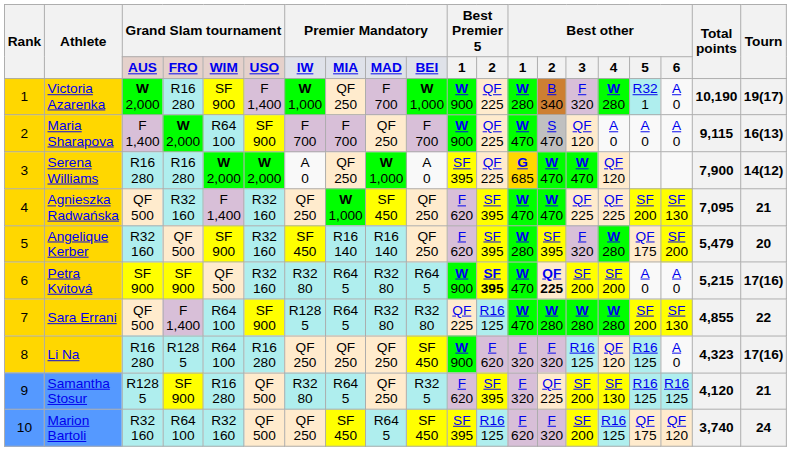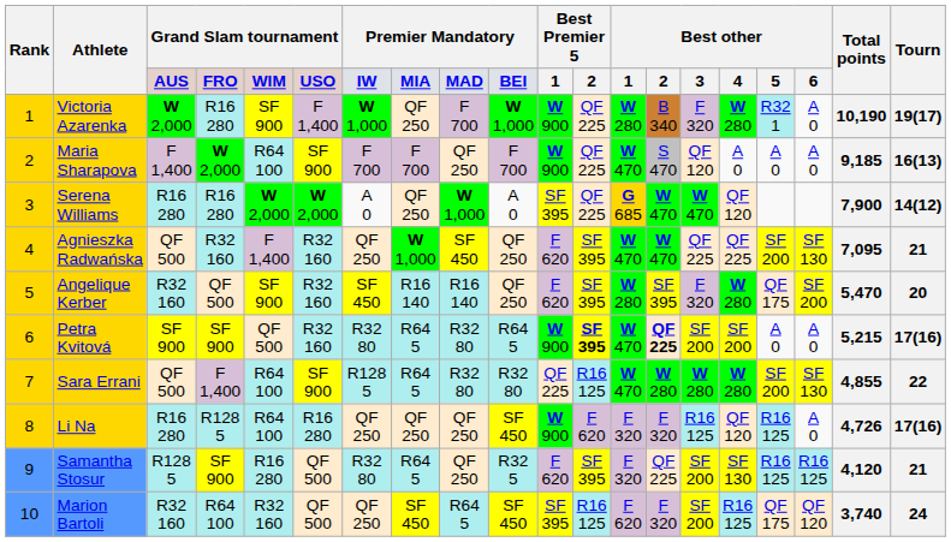 <table class=wikitable style=font-size:90%;text-align:center>
 <tr>
 <th rowspan=2>Rank</th>
 <th rowspan=2>Athlete</th>
 <th colspan=4>Grand Slam tournament</th>
 <th colspan=4>Premier Mandatory</th>
 <th colspan=2>Best Premier 5</th>
 <th colspan=6>Best other</th>
 <th rowspan=2>Total points</th>
 <th rowspan=2>Tourn</th>
 </tr>
 <tr>
 <td bgcolor=#e5d1cb><strong><a href='#'>AUS</a></strong></td>
 <td bgcolor=#e5d1cb><strong><a href='#'>FRO</a></strong></td>
 <td bgcolor=#e5d1cb><strong><a href='#'>WIM</a></strong></td>
 <td bgcolor=#e5d1cb><strong><a href='#'>USO</a></strong></td>
 <td bgcolor=#dfe2e9><strong><a href='#'>IW</a></strong></td>
 <td bgcolor=#dfe2e9><strong><a href='#'>MIA</a></strong></td>
 <td bgcolor=#dfe2e9><strong><a href='#'>MAD</a></strong></td>
 <td bgcolor=#dfe2e9><strong><a href='#'>BEI</a></strong></td>
 <th width=30>1</th>
 <th width=30>2</th>
 <th width=30>1</th>
 <th width=30>2</th>
 <th width=30>3</th>
 <th width=30>4</th>
 <th width=30>5</th>
 <th width=30>6</th>
 </tr>
 <tr>
 <td bgcolor=gold>1</td>
 <td align=left bgcolor=gold> <a href='#'>Victoria Azarenka</a></td>
 <td bgcolor=lime> <strong>W</strong><br>2,000</td>
 <td bgcolor=#afeeee> R16<br>280</td>
 <td bgcolor=#FFFF00>SF<br>900</td>
 <td bgcolor=#D8BFD8>F<br>1,400</td>
 <td bgcolor=lime> <strong>W</strong><br>1,000</td>
 <td bgcolor=#ffebcd> QF<br>250</td>
 <td bgcolor=#D8BFD8> F<br>700</td>
 <td bgcolor=lime> <strong>W</strong><br>1,000</td>
 <td bgcolor=lime><strong><a href='#'>W</a></strong><br>900</td>
 <td bgcolor=#ffebcd><a href='#'>QF</a><br>225</td>
 <td bgcolor=lime><strong><a href='#'>W</a></strong><br>280</td>
 <td bgcolor=cd7f32><a href='#'>B</a><br>340</td>
 <td bgcolor=#D8BFD8><a href='#'>F</a><br>320</td>
 <td bgcolor=lime><strong><a href='#'>W</a></strong><br>280</td>
 <td bgcolor=#AFEEEE><a href='#'>R32</a><br>1</td>
 <td><a href='#'>A</a><br>0</td>
 <th>10,190</th>
 <th>19(17)</th>
 </tr>
 <tr>
 <td bgcolor=gold>2</td>
 <td align=left bgcolor=gold> <a href='#'>Maria Sharapova</a></td>
 <td bgcolor=#D8BFD8> F<br>1,400</td>
 <td bgcolor=lime> <strong>W</strong><br>2,000</td>
 <td bgcolor=#AFEEEE>R64<br>100</td>
 <td bgcolor=#FFFF00>SF<br>900</td>
 <td bgcolor=#D8BFD8> F<br>700</td>
 <td bgcolor=#D8BFD8> F<br>700</td>
 <td bgcolor=#ffebcd> QF<br>250</td>
 <td bgcolor=#D8BFD8> F<br>700</td>
 <td bgcolor=lime><strong><a href='#'>W</a></strong><br>900</td>
 <td bgcolor=#ffebcd><a href='#'>QF</a><br>225</td>
 <td bgcolor=lime><strong><a href='#'>W</a></strong><br>470</td>
 <td bgcolor=silver><a href='#'>S</a><br>470</td>
 <td bgcolor=#ffebcd><a href='#'>QF</a><br>120</td>
 <td><a href='#'>A</a><br>0</td>
 <td><a href='#'>A</a><br>0</td>
 <td><a href='#'>A</a><br>0</td>
-<th>9,115</th>
+<th>9,185</th>
 <th>16(13)</th>
 </tr>
 <tr>
 <td bgcolor=gold>3</td>
 <td align=left bgcolor=gold> <a href='#'>Serena Williams</a></td>
 <td bgcolor=#afeeee> R16<br>280</td>
 <td bgcolor=#AFEEEE> R16<br>280</td>
 <td bgcolor=lime><strong>W</strong><br>2,000</td>
 <td bgcolor=lime><strong>W</strong><br>2,000</td>
 <td> A<br>0</td>
 <td bgcolor=#ffebcd> QF<br>250</td>
 <td bgcolor=lime> <strong>W</strong><br>1,000</td>
 <td> A<br>0</td>
 <td bgcolor=#FFFF00><a href='#'>SF</a><br>395</td>
 <td bgcolor=#ffebcd><a href='#'>QF</a><br>225</td>
 <td bgcolor=gold><strong><a href='#'>G</a></strong><br>685</td>
 <td bgcolor=lime><strong><a href='#'>W</a></strong><br>470</td>
 <td bgcolor=lime><strong><a href='#'>W</a></strong><br>470</td>
 <td bgcolor=#ffebcd><a href='#'>QF</a><br>120</td>
 <td></td>
 <td></td>
 <th>7,900</th>
 <th>14(12)</th>
 </tr>
 <tr>
 <td bgcolor=gold>4</td>
 <td align=left bgcolor=gold> <a href='#'>Agnieszka Radwańska</a></td>
 <td bgcolor=#ffebcd> QF<br>500</td>
 <td bgcolor=#afeeee> R32<br>160</td>
 <td bgcolor=#D8BFD8>F<br>1,400</td>
 <td bgcolor=#AFEEEE>R32<br>160</td>
 <td bgcolor=#ffebcd> QF<br>250</td>
 <td bgcolor=lime> <strong>W</strong><br>1,000</td>
 <td bgcolor=#FFFF00> SF<br>450</td>
 <td bgcolor=#ffebcd> QF<br>250</td>
 <td bgcolor=#D8BFD8><a href='#'>F</a><br>620</td>
 <td bgcolor=#FFFF00><a href='#'>SF</a><br>395</td>
 <td bgcolor=lime><strong><a href='#'>W</a></strong><br>470</td>
 <td bgcolor=lime><strong><a href='#'>W</a></strong><br>470</td>
 <td bgcolor=#ffebcd><a href='#'>QF</a><br>225</td>
 <td bgcolor=#ffebcd><a href='#'>QF</a><br>225</td>
 <td bgcolor=#FFFF00><a href='#'>SF</a><br>200</td>
 <td bgcolor=#FFFF00><a href='#'>SF</a><br>130</td>
 <th>7,095</th>
 <th>21</th>
 </tr>
 <tr>
 <td bgcolor=gold>5</td>
 <td align=left bgcolor=gold> <a href='#'>Angelique Kerber</a></td>
 <td bgcolor=#afeeee> R32<br>160</td>
 <td bgcolor=#ffebcd> QF<br>500</td>
 <td bgcolor=#FFFF00>SF<br>900</td>
 <td bgcolor=#AFEEEE>R32<br>160</td>
 <td bgcolor=#FFFF00> SF<br>450</td>
 <td bgcolor=#AFEEEE> R16<br>140</td>
 <td bgcolor=#afeeee> R16<br>140</td>
 <td bgcolor=#ffebcd> QF<br>250</td>
 <td bgcolor=#D8BFD8><a href='#'>F</a><br>620</td>
 <td bgcolor=#FFFF00><a href='#'>SF</a><br>395</td>
 <td bgcolor=lime><strong><a href='#'>W</a></strong><br>280</td>
 <td bgcolor=#FFFF00><a href='#'>SF</a><br>395</td>
 <td bgcolor=#D8BFD8><a href='#'>F</a><br>320</td>
 <td bgcolor=lime><strong><a href='#'>W</a></strong><br>280</td>
 <td bgcolor=#ffebcd><a href='#'>QF</a><br>175</td>
 <td bgcolor=#FFFF00><a href='#'>SF</a><br>200</td>
-<th>5,479</th>
+<th>5,470</th>
 <th>20</th>
 </tr>
 <tr>
 <td bgcolor=gold>6</td>
 <td align=left bgcolor=gold> <a href='#'>Petra Kvitová</a></td>
 <td bgcolor=#FFFF00> SF<br>900</td>
 <td bgcolor=#FFFF00> SF<br>900</td>
 <td bgcolor=#ffebcd>QF<br>500</td>
 <td bgcolor=#AFEEEE>R32<br>160</td>
 <td bgcolor=#afeeee> R32<br>80</td>
 <td bgcolor=#afeeee> R64<br>5</td>
 <td bgcolor=#afeeee> R32<br>80</td>
 <td bgcolor=#afeeee> R64<br>5</td>
 <td bgcolor=lime><strong><a href='#'>W</a></strong><br>900</td>
 <td bgcolor=#FFFF00><strong><a href='#'>SF</a><br>395</strong></td>
 <td bgcolor=lime><strong><a href='#'>W</a></strong><br>470</td>
 <td bgcolor=#ffebcd><strong><a href='#'>QF</a><br>225</strong></td>
 <td bgcolor=#FFFF00><a href='#'>SF</a><br>200</td>
 <td bgcolor=#FFFF00><a href='#'>SF</a><br>200</td>
 <td><a href='#'>A</a><br>0</td>
 <td><a href='#'>A</a><br>0</td>
 <th>5,215</th>
 <th>17(16)</th>
 </tr>
 <tr>
 <td bgcolor=gold>7</td>
 <td align=left bgcolor=gold> <a href='#'>Sara Errani</a></td>
 <td bgcolor=#FFEBCD> QF<br>500</td>
 <td bgcolor=#D8BFD8> F<br>1,400</td>
 <td bgcolor=#AFEEEE>R64<br>100</td>
 <td bgcolor=#FFFF00>SF<br>900</td>
 <td bgcolor=#AFEEEE> R128<br>5</td>
 <td bgcolor=#AFEEEE> R64<br>5</td>
 <td bgcolor=#AFEEEE> R32<br>80</td>
 <td bgcolor=#afeeee> R32<br>80</td>
 <td bgcolor=#ffebcd><a href='#'>QF</a><br>225</td>
 <td bgcolor=#AFEEEE><a href='#'>R16</a><br>125</td>
 <td bgcolor=lime><strong><a href='#'>W</a></strong><br>470</td>
 <td bgcolor=lime><strong><a href='#'>W</a></strong><br>280</td>
 <td bgcolor=lime><strong><a href='#'>W</a></strong><br>280</td>
 <td bgcolor=lime><strong><a href='#'>W</a></strong><br>280</td>
 <td bgcolor=#FFFF00><a href='#'>SF</a><br>200</td>
 <td bgcolor=#FFFF00><a href='#'>SF</a><br>130</td>
 <th>4,855</th>
 <th>22</th>
 </tr>
 <tr>
 <td bgcolor=gold>8</td>
 <td align=left bgcolor=gold> <a href='#'>Li Na</a></td>
 <td bgcolor=#AFEEEE> R16<br>280</td>
 <td bgcolor=#afeeee> R128<br>5</td>
 <td bgcolor=#AFEEEE>R64<br>100</td>
 <td bgcolor=#AFEEEE>R16<br>280</td>
 <td bgcolor=#FFEBCD> QF<br>250</td>
 <td bgcolor=#FFEBCD> QF<br>250</td>
 <td bgcolor=#FFEBCD> QF<br>250</td>
 <td bgcolor=#FFFF00> SF<br>450</td>
 <td bgcolor=lime><strong><a href='#'>W</a></strong><br>900</td>
 <td bgcolor=#D8BFD8><a href='#'>F</a><br>620</td>
 <td bgcolor=#D8BFD8><a href='#'>F</a><br>320</td>
 <td bgcolor=#D8BFD8><a href='#'>F</a><br>320</td>
 <td bgcolor=#afeeee><a href='#'>R16</a><br>125</td>
 <td bgcolor=#ffebcd><a href='#'>QF</a><br>120</td>
 <td bgcolor=#afeeee><a href='#'>R16</a><br>125</td>
 <td><a href='#'>A</a><br>0</td>
-<th>4,323</th>
+<th>4,726</th>
 <th>17(16)</th>
 </tr>
 <tr>
 <td style="background:#59f;">9</td>
 <td align=left style="background:#59f;"> <a href='#'>Samantha Stosur</a></td>
 <td bgcolor=#AFEEEE> R128<br>5</td>
 <td bgcolor=#FFFF00> SF<br>900</td>
 <td bgcolor=#afeeee>R16<br>280</td>
 <td bgcolor=#FFEBCD>QF<br>500</td>
 <td bgcolor=#AFEEEE> R32<br>80</td>
 <td bgcolor=#afeeee> R64<br>5</td>
 <td bgcolor=#FFEBCD> QF<br>250</td>
 <td bgcolor=#afeeee> R32<br>5</td>
 <td bgcolor=#D8BFD8><a href='#'>F</a><br>620</td>
 <td bgcolor=#FFFF00><a href='#'>SF</a><br>395</td>
 <td bgcolor=#D8BFD8><a href='#'>F</a><br>320</td>
 <td bgcolor=#FFEBCD><a href='#'>QF</a><br>225</td>
 <td bgcolor=#FFFF00><a href='#'>SF</a><br>200</td>
 <td bgcolor=#FFFF00><a href='#'>SF</a><br>130</td>
 <td bgcolor=#AFEEEE><a href='#'>R16</a><br>125</td>
 <td bgcolor=#AFEEEE><a href='#'>R16</a><br>125</td>
 <th>4,120</th>
 <th>21</th>
 </tr>
 <tr>
 <td style="background:#59f;">10</td>
 <td align=left style="background:#59f;"> <a href='#'>Marion Bartoli</a></td>
 <td bgcolor=#AFEEEE> R32<br>160</td>
 <td bgcolor=#AFEEEE> R64<br>100</td>
 <td bgcolor=#AFEEEE>R32<br>160</td>
 <td bgcolor=#FFEBCD>QF<br>500</td>
 <td bgcolor=#FFEBCD> QF<br>250</td>
 <td bgcolor=#FFFF00> SF<br>450</td>
 <td bgcolor=#AFEEEE> R64<br>5</td>
 <td bgcolor=#FFFFOO> SF<br>450</td>
 <td bgcolor=#FFFFOO><a href='#'>SF</a><br>395</td>
 <td bgcolor=#AFEEEE><a href='#'>R16</a><br>125</td>
 <td bgcolor=#D8BFD8><a href='#'>F</a><br>620</td>
 <td bgcolor=#D8BFD8><a href='#'>F</a><br>320</td>
 <td bgcolor=#FFFF00><a href='#'>SF</a><br>200</td>
 <td bgcolor=#AFEEEE><a href='#'>R16</a><br>125</td>
 <td bgcolor=#ffebcd><a href='#'>QF</a><br>175</td>
 <td bgcolor=#FFEBCD><a href='#'>QF</a><br>120</td>
 <th>3,740</th>
 <th>24</th>
 </tr>
 </table>
